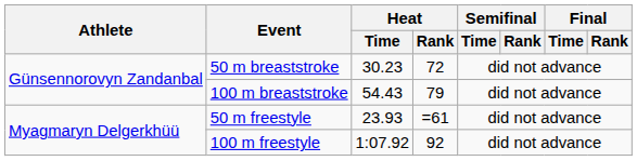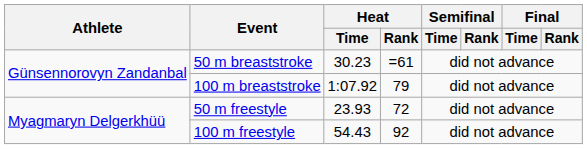 <table class="wikitable" style="text-align:center; font-size:90%">
 <tr>
 <th rowspan="2">Athlete</th>
 <th rowspan="2">Event</th>
 <th colspan="2">Heat</th>
 <th colspan="2">Semifinal</th>
 <th colspan="2">Final</th>
 </tr>
 <tr style="font-size:95%">
 <th>Time</th>
 <th>Rank</th>
 <th>Time</th>
 <th>Rank</th>
 <th>Time</th>
 <th>Rank</th>
 </tr>
 <tr>
 <td align=left rowspan=2><a href='#'>Günsennorovyn Zandanbal</a></td>
 <td align=left><a href='#'>50 m breaststroke</a></td>
 <td>30.23</td>
-<td>72</td>
+<td>=61</td>
 <td colspan=4>did not advance</td>
 </tr>
 <tr>
 <td align=left><a href='#'>100 m breaststroke</a></td>
-<td>54.43</td>
+<td>1:07.92</td>
 <td>79</td>
 <td colspan=4>did not advance</td>
 </tr>
 <tr>
 <td align=left rowspan=2><a href='#'>Myagmaryn Delgerkhüü</a></td>
 <td align=left><a href='#'>50 m freestyle</a></td>
 <td>23.93</td>
-<td>=61</td>
+<td>72</td>
 <td colspan=4>did not advance</td>
 </tr>
 <tr>
 <td align=left><a href='#'>100 m freestyle</a></td>
-<td>1:07.92</td>
+<td>54.43</td>
 <td>92</td>
 <td colspan=4>did not advance</td>
 </tr>
 </table>
